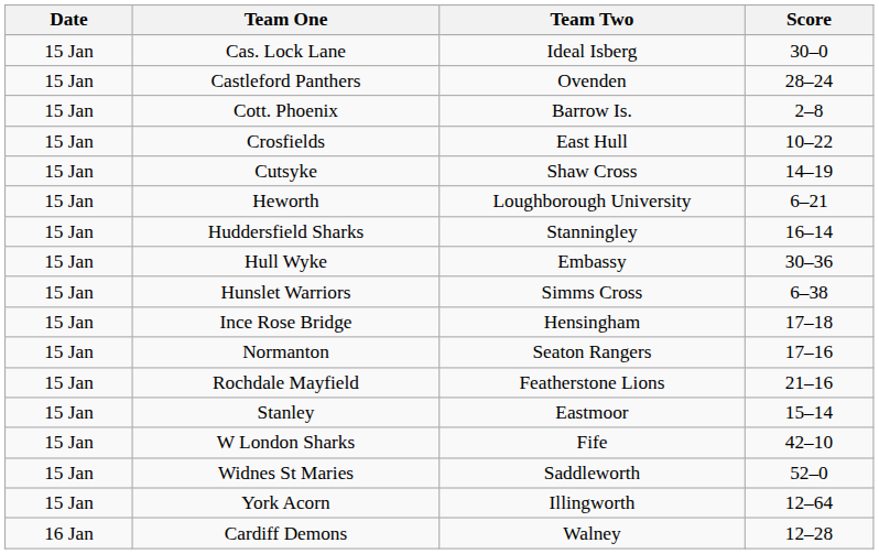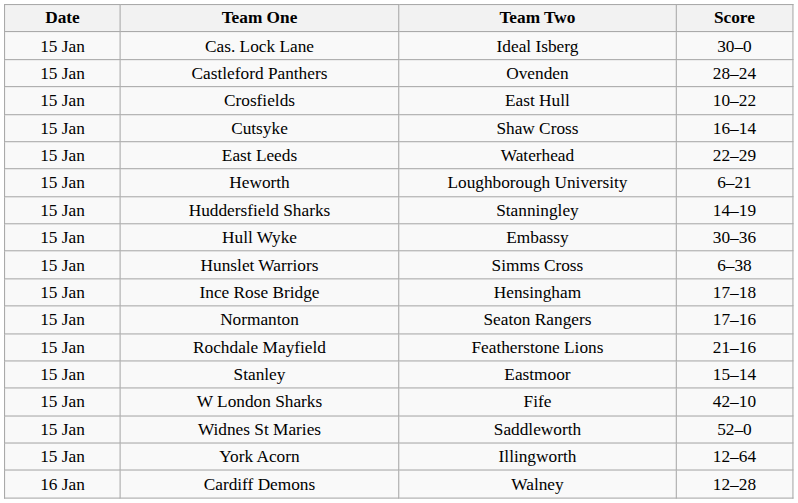 <table class="wikitable" style="text-align: center">
 <tr>
 <th width=100>Date</th>
 <th width=250>Team One</th>
 <th width=250>Team Two</th>
 <th width=100>Score</th>
 </tr>
 <tr>
 <td>15 Jan</td>
 <td>Cas. Lock Lane</td>
 <td>Ideal Isberg</td>
 <td>30–0</td>
 </tr>
 <tr>
 <td>15 Jan</td>
 <td>Castleford Panthers</td>
 <td>Ovenden</td>
 <td>28–24</td>
 </tr>
 <tr>
 <td>15 Jan</td>
-<td>Cott. Phoenix</td>
-<td>Barrow Is.</td>
-<td>2–8</td>
-</tr>
-<tr>
-<td>15 Jan</td>
 <td>Crosfields</td>
 <td>East Hull</td>
 <td>10–22</td>
 </tr>
 <tr>
 <td>15 Jan</td>
 <td>Cutsyke</td>
 <td>Shaw Cross</td>
-<td>14–19</td>
+<td>16–14</td>
+</tr>
+<tr>
+<td>15 Jan</td>
+<td>East Leeds</td>
+<td>Waterhead</td>
+<td>22–29</td>
 </tr>
 <tr>
 <td>15 Jan</td>
 <td>Heworth</td>
 <td>Loughborough University</td>
 <td>6–21</td>
 </tr>
 <tr>
 <td>15 Jan</td>
 <td>Huddersfield Sharks</td>
 <td>Stanningley</td>
-<td>16–14</td>
+<td>14–19</td>
 </tr>
 <tr>
 <td>15 Jan</td>
 <td>Hull Wyke</td>
 <td>Embassy</td>
 <td>30–36</td>
 </tr>
 <tr>
 <td>15 Jan</td>
 <td>Hunslet Warriors</td>
 <td>Simms Cross</td>
 <td>6–38</td>
 </tr>
 <tr>
 <td>15 Jan</td>
 <td>Ince Rose Bridge</td>
 <td>Hensingham</td>
 <td>17–18</td>
 </tr>
 <tr>
 <td>15 Jan</td>
 <td>Normanton</td>
 <td>Seaton Rangers</td>
 <td>17–16</td>
 </tr>
 <tr>
 <td>15 Jan</td>
 <td>Rochdale Mayfield</td>
 <td>Featherstone Lions</td>
 <td>21–16</td>
 </tr>
 <tr>
 <td>15 Jan</td>
 <td>Stanley</td>
 <td>Eastmoor</td>
 <td>15–14</td>
 </tr>
 <tr>
 <td>15 Jan</td>
 <td>W London Sharks</td>
 <td>Fife</td>
 <td>42–10</td>
 </tr>
 <tr>
 <td>15 Jan</td>
 <td>Widnes St Maries</td>
 <td>Saddleworth</td>
 <td>52–0</td>
 </tr>
 <tr>
 <td>15 Jan</td>
 <td>York Acorn</td>
 <td>Illingworth</td>
 <td>12–64</td>
 </tr>
 <tr>
 <td>16 Jan</td>
 <td>Cardiff Demons</td>
 <td>Walney</td>
 <td>12–28</td>
 </tr>
 </table>
